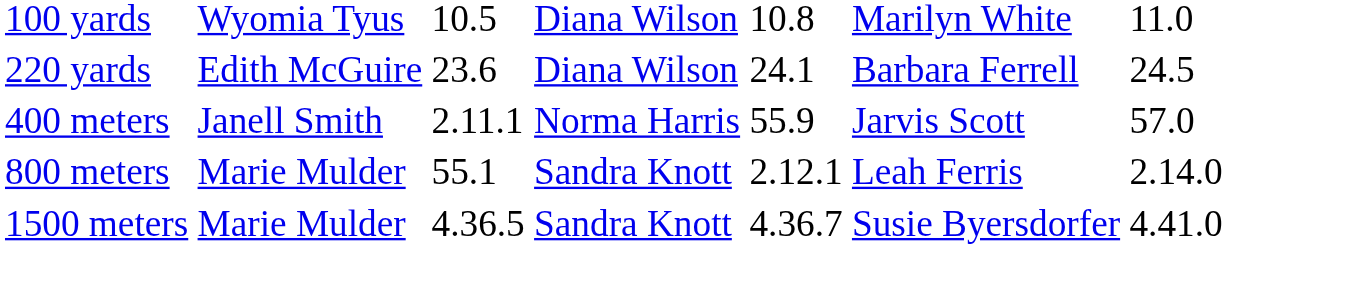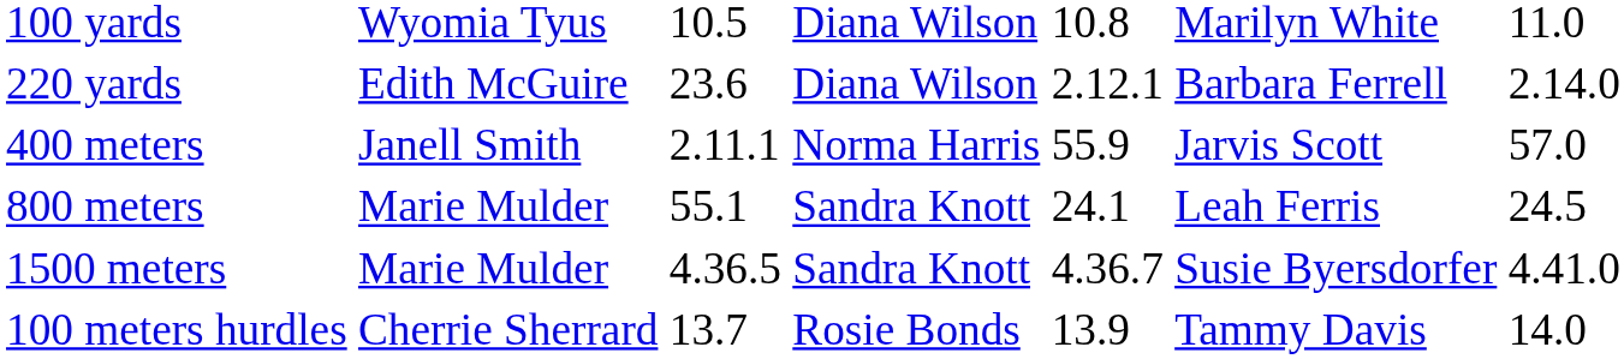 <table>
 <tr>
 <td><a href='#'>100 yards</a><br></td>
 <td><a href='#'>Wyomia Tyus</a></td>
 <td>10.5</td>
 <td><a href='#'>Diana Wilson</a></td>
 <td>10.8</td>
 <td><a href='#'>Marilyn White</a></td>
 <td>11.0</td>
 </tr>
 <tr>
 <td><a href='#'>220 yards</a></td>
 <td><a href='#'>Edith McGuire</a></td>
 <td>23.6</td>
 <td><a href='#'>Diana Wilson</a></td>
-<td>24.1</td>
+<td>2.12.1</td>
 <td><a href='#'>Barbara Ferrell</a></td>
-<td>24.5</td>
+<td>2.14.0</td>
 </tr>
 <tr>
 <td><a href='#'>400 meters</a></td>
 <td><a href='#'>Janell Smith</a></td>
 <td>2.11.1</td>
 <td><a href='#'>Norma Harris</a></td>
 <td>55.9</td>
 <td><a href='#'>Jarvis Scott</a></td>
 <td>57.0</td>
 </tr>
 <tr>
 <td><a href='#'>800 meters</a></td>
 <td><a href='#'>Marie Mulder</a></td>
 <td>55.1</td>
 <td><a href='#'>Sandra Knott</a></td>
-<td>2.12.1</td>
+<td>24.1</td>
 <td><a href='#'>Leah Ferris</a></td>
-<td>2.14.0</td>
+<td>24.5</td>
 </tr>
 <tr>
 <td><a href='#'>1500 meters</a></td>
 <td><a href='#'>Marie Mulder</a></td>
 <td>4.36.5</td>
 <td><a href='#'>Sandra Knott</a></td>
 <td>4.36.7</td>
 <td><a href='#'>Susie Byersdorfer</a></td>
 <td>4.41.0</td>
 </tr>
+<tr>
+<td><a href='#'>100 meters hurdles</a></td>
+<td><a href='#'>Cherrie Sherrard</a></td>
+<td>13.7</td>
+<td><a href='#'>Rosie Bonds</a></td>
+<td>13.9</td>
+<td><a href='#'>Tammy Davis</a></td>
+<td>14.0</td>
+</tr>
 </table>
